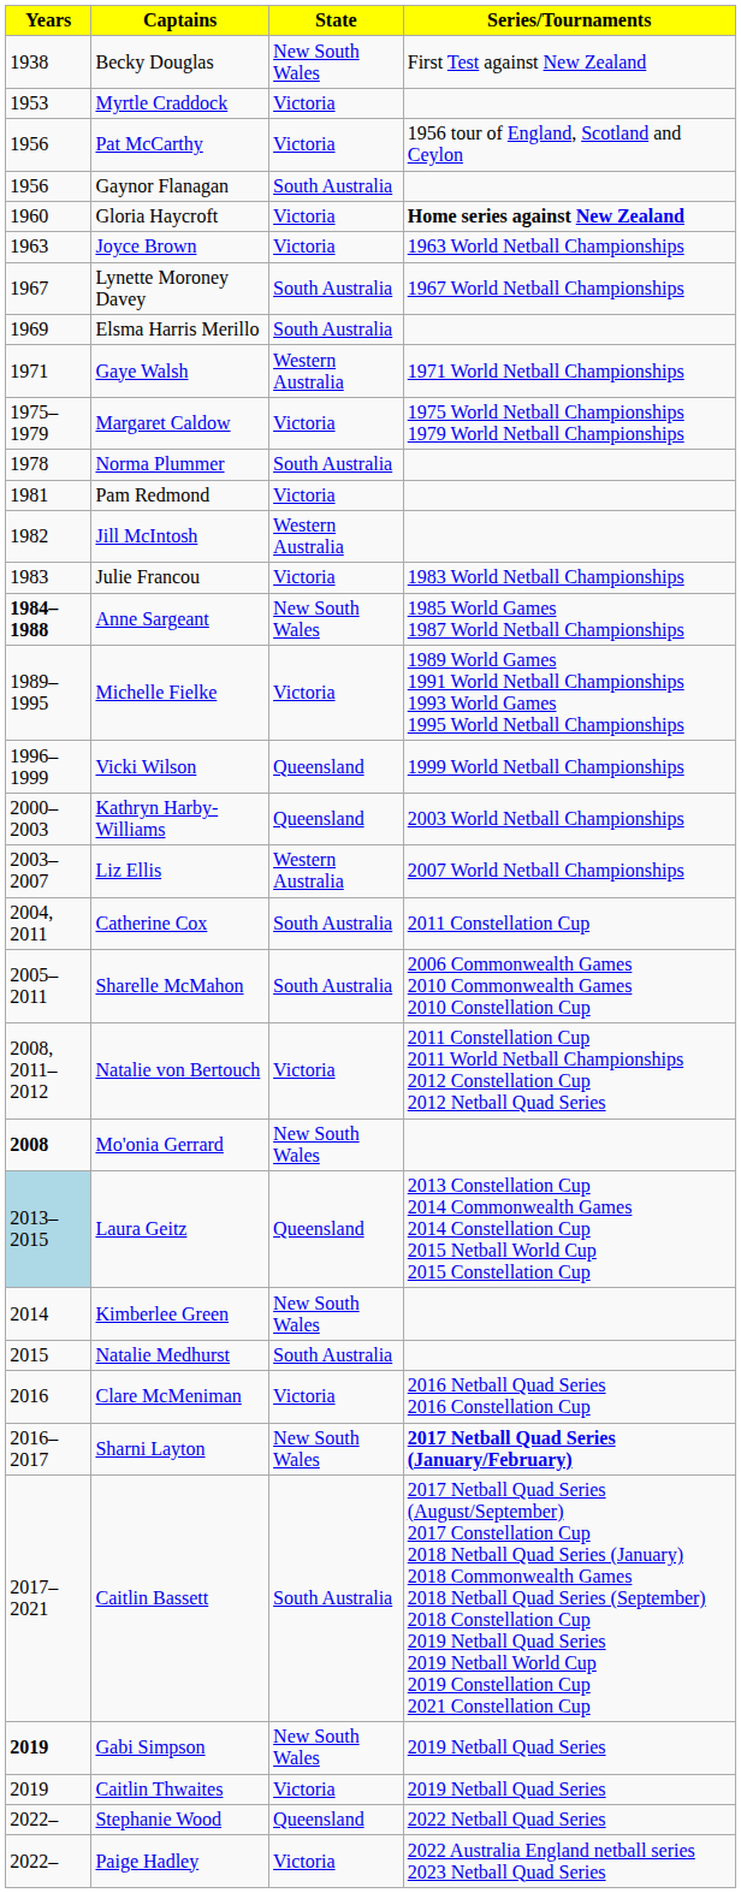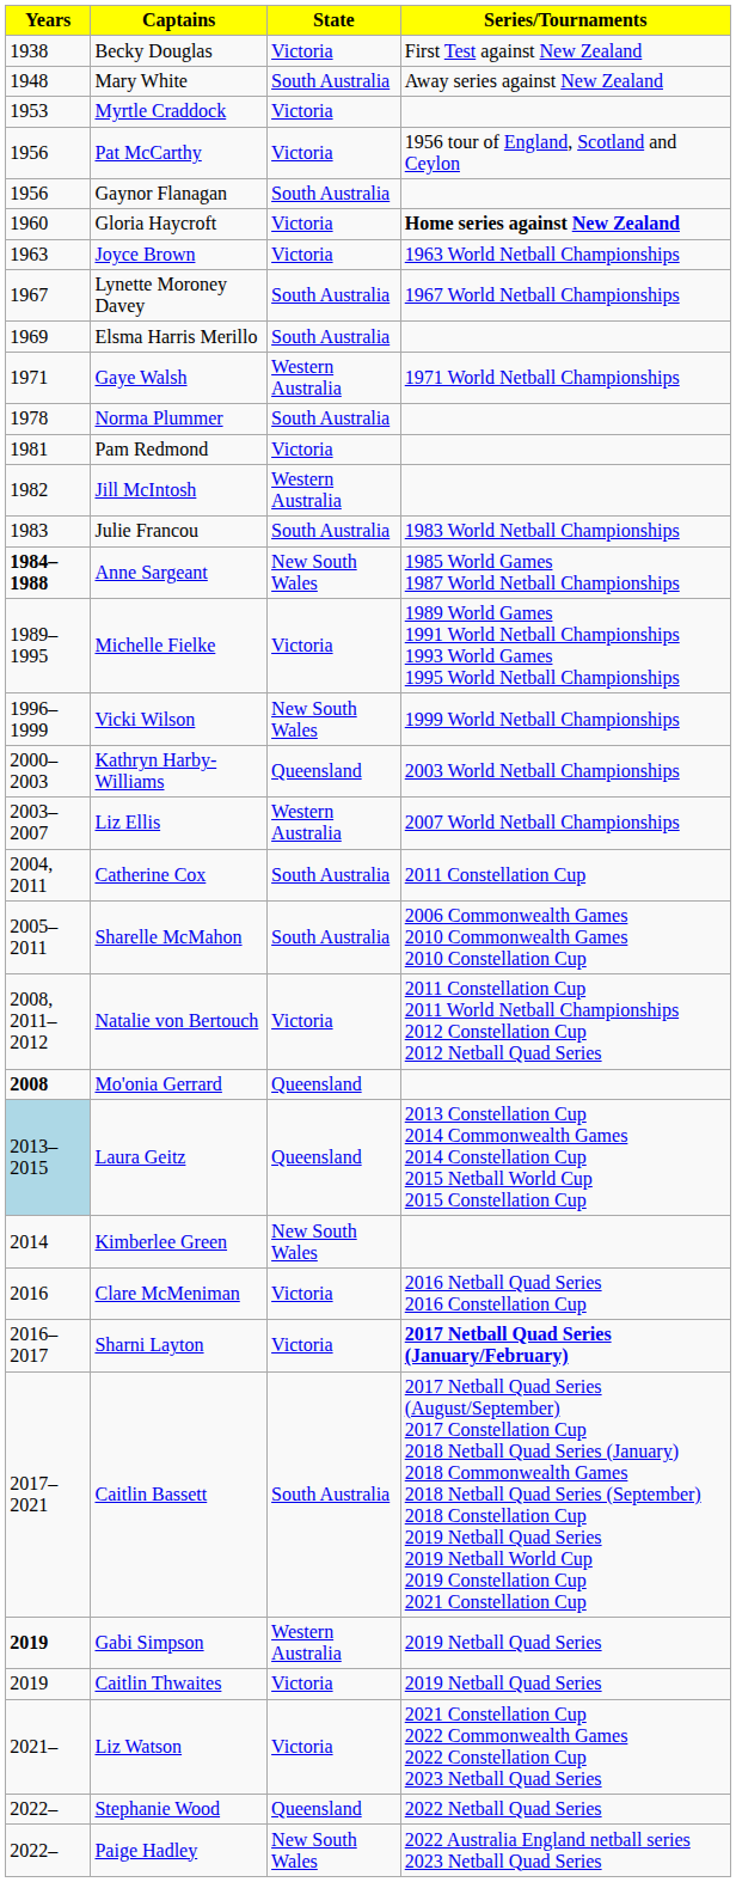 <table class="wikitable collapsible" border="1">
 <tr>
 <th style="background:yellow;"><span>Years</span></th>
 <th style="background:yellow;"><span>Captains</span></th>
 <th style="background:yellow;"><span>State</span></th>
 <th style="background:yellow;"><span>Series/Tournaments</span></th>
 </tr>
 <tr>
 <td>1938</td>
 <td>Becky Douglas</td>
-<td><a href='#'>New South Wales</a></td>
+<td><a href='#'>Victoria</a></td>
 <td>First <a href='#'>Test</a> against <a href='#'>New Zealand</a></td>
+</tr>
+<tr>
+<td>1948</td>
+<td Mary White (netball)>Mary White</td>
+<td><a href='#'>South Australia</a></td>
+<td>Away series against <a href='#'>New Zealand</a></td>
 </tr>
 <tr>
 <td>1953</td>
 <td><a href='#'>Myrtle Craddock</a></td>
 <td><a href='#'>Victoria</a></td>
 <td></td>
 </tr>
 <tr>
 <td>1956</td>
 <td><a href='#'>Pat McCarthy</a></td>
 <td><a href='#'>Victoria</a></td>
 <td>1956 tour of <a href='#'>England</a>, <a href='#'>Scotland</a> and <a href='#'>Ceylon</a></td>
 </tr>
 <tr>
 <td>1956</td>
 <td>Gaynor Flanagan</td>
 <td><a href='#'>South Australia</a></td>
 <td></td>
 </tr>
 <tr>
 <td>1960</td>
 <td>Gloria Haycroft</td>
 <td><a href='#'>Victoria</a></td>
 <td><strong>Home series against <a href='#'>New Zealand</a></strong></td>
 </tr>
 <tr>
 <td>1963</td>
 <td><a href='#'>Joyce Brown</a></td>
 <td><a href='#'>Victoria</a></td>
 <td><a href='#'>1963 World Netball Championships</a></td>
 </tr>
 <tr>
 <td>1967</td>
 <td>Lynette Moroney Davey</td>
 <td><a href='#'>South Australia</a></td>
 <td><a href='#'>1967 World Netball Championships</a></td>
 </tr>
 <tr>
 <td>1969</td>
 <td>Elsma Harris Merillo</td>
 <td><a href='#'>South Australia</a></td>
 <td></td>
 </tr>
 <tr>
 <td>1971</td>
 <td><a href='#'>Gaye Walsh</a></td>
 <td><a href='#'>Western Australia</a></td>
 <td><a href='#'>1971 World Netball Championships</a></td>
 </tr>
 <tr>
-<td>1975–1979</td>
-<td><a href='#'>Margaret Caldow</a></td>
-<td><a href='#'>Victoria</a></td>
-<td><a href='#'>1975 World Netball Championships</a><br><a href='#'>1979 World Netball Championships</a></td>
-</tr>
-<tr>
 <td>1978</td>
 <td><a href='#'>Norma Plummer</a></td>
 <td><a href='#'>South Australia</a></td>
 <td></td>
 </tr>
 <tr>
 <td>1981</td>
 <td>Pam Redmond</td>
 <td><a href='#'>Victoria</a></td>
 <td></td>
 </tr>
 <tr>
 <td>1982</td>
 <td><a href='#'>Jill McIntosh</a></td>
 <td><a href='#'>Western Australia</a></td>
 <td></td>
 </tr>
 <tr>
 <td>1983</td>
 <td>Julie Francou</td>
-<td><a href='#'>Victoria</a></td>
+<td><a href='#'>South Australia</a></td>
 <td><a href='#'>1983 World Netball Championships</a></td>
 </tr>
 <tr>
 <td><strong>1984–1988</strong></td>
 <td><a href='#'>Anne Sargeant</a></td>
 <td><a href='#'>New South Wales</a></td>
 <td><a href='#'>1985 World Games</a><br><a href='#'>1987 World Netball Championships</a></td>
 </tr>
 <tr>
 <td>1989–1995</td>
 <td><a href='#'>Michelle Fielke</a></td>
 <td><a href='#'>Victoria</a></td>
 <td><a href='#'>1989 World Games</a><br><a href='#'>1991 World Netball Championships</a><br><a href='#'>1993 World Games</a><br><a href='#'>1995 World Netball Championships</a></td>
 </tr>
 <tr>
 <td>1996–1999</td>
 <td><a href='#'>Vicki Wilson</a></td>
-<td><a href='#'>Queensland</a></td>
+<td><a href='#'>New South Wales</a></td>
 <td><a href='#'>1999 World Netball Championships</a></td>
 </tr>
 <tr>
 <td>2000–2003</td>
 <td><a href='#'>Kathryn Harby-Williams</a></td>
 <td><a href='#'>Queensland</a></td>
 <td><a href='#'>2003 World Netball Championships</a></td>
 </tr>
 <tr>
 <td>2003–2007</td>
 <td><a href='#'>Liz Ellis</a></td>
 <td><a href='#'>Western Australia</a></td>
 <td><a href='#'>2007 World Netball Championships</a></td>
 </tr>
 <tr>
 <td>2004, 2011</td>
 <td><a href='#'>Catherine Cox</a></td>
 <td><a href='#'>South Australia</a></td>
 <td><a href='#'>2011 Constellation Cup</a></td>
 </tr>
 <tr>
 <td>2005–2011</td>
 <td><a href='#'>Sharelle McMahon</a></td>
 <td><a href='#'>South Australia</a></td>
 <td><a href='#'>2006 Commonwealth Games</a><br><a href='#'>2010 Commonwealth Games</a><br><a href='#'>2010 Constellation Cup</a></td>
 </tr>
 <tr>
 <td>2008,<br>2011–2012</td>
 <td><a href='#'>Natalie von Bertouch</a></td>
 <td><a href='#'>Victoria</a></td>
 <td><a href='#'>2011 Constellation Cup</a><br><a href='#'>2011 World Netball Championships</a><br><a href='#'>2012 Constellation Cup</a><br><a href='#'>2012 Netball Quad Series</a></td>
 </tr>
 <tr>
 <td><strong>2008</strong></td>
 <td><a href='#'>Mo'onia Gerrard</a></td>
-<td><a href='#'>New South Wales</a></td>
+<td><a href='#'>Queensland</a></td>
 <td></td>
 </tr>
 <tr>
 <td style="background: lightblue;">2013–2015</td>
 <td><a href='#'>Laura Geitz</a></td>
 <td><a href='#'>Queensland</a></td>
 <td><a href='#'>2013 Constellation Cup</a><br><a href='#'>2014 Commonwealth Games</a><br><a href='#'>2014 Constellation Cup</a><br><a href='#'>2015 Netball World Cup</a><br><a href='#'>2015 Constellation Cup</a></td>
 </tr>
 <tr>
 <td>2014</td>
 <td><a href='#'>Kimberlee Green</a></td>
 <td><a href='#'>New South Wales</a></td>
 <td></td>
 </tr>
 <tr>
-<td>2015</td>
-<td><a href='#'>Natalie Medhurst</a></td>
-<td><a href='#'>South Australia</a></td>
-<td></td>
-</tr>
-<tr>
 <td>2016</td>
 <td><a href='#'>Clare McMeniman</a></td>
 <td><a href='#'>Victoria</a></td>
 <td><a href='#'>2016 Netball Quad Series</a><br><a href='#'>2016 Constellation Cup</a></td>
 </tr>
 <tr>
 <td>2016–2017</td>
 <td><a href='#'>Sharni Layton</a></td>
-<td><a href='#'>New South Wales</a></td>
+<td><a href='#'>Victoria</a></td>
 <td><strong><a href='#'>2017 Netball Quad Series (January/February)</a></strong></td>
 </tr>
 <tr>
 <td>2017–2021</td>
 <td><a href='#'>Caitlin Bassett</a></td>
 <td><a href='#'>South Australia</a></td>
 <td><a href='#'>2017 Netball Quad Series (August/September)</a><br><a href='#'>2017 Constellation Cup</a><br><a href='#'>2018 Netball Quad Series (January)</a><br><a href='#'>2018 Commonwealth Games</a><br><a href='#'>2018 Netball Quad Series (September)</a><br><a href='#'>2018 Constellation Cup</a><br><a href='#'>2019 Netball Quad Series</a> <em></em><br><a href='#'>2019 Netball World Cup</a><br><a href='#'>2019 Constellation Cup</a><br><a href='#'>2021 Constellation Cup</a>  <em></em></td>
 </tr>
 <tr>
 <td><strong>2019</strong></td>
 <td><a href='#'>Gabi Simpson</a></td>
-<td><a href='#'>New South Wales</a></td>
+<td><a href='#'>Western Australia</a></td>
 <td><a href='#'>2019 Netball Quad Series</a> <em></em></td>
 </tr>
 <tr>
 <td>2019</td>
 <td><a href='#'>Caitlin Thwaites</a></td>
 <td><a href='#'>Victoria</a></td>
 <td><a href='#'>2019 Netball Quad Series</a> <em></em></td>
+</tr>
+<tr>
+<td>2021–</td>
+<td><a href='#'>Liz Watson</a></td>
+<td><a href='#'>Victoria</a></td>
+<td><a href='#'>2021 Constellation Cup</a> <em></em><br><a href='#'>2022 Commonwealth Games</a><br><a href='#'>2022 Constellation Cup</a><br><a href='#'>2023 Netball Quad Series</a></td>
 </tr>
 <tr>
 <td>2022–</td>
 <td><a href='#'>Stephanie Wood</a></td>
 <td><a href='#'>Queensland</a></td>
 <td><a href='#'>2022 Netball Quad Series</a> <em></em></td>
 </tr>
 <tr>
 <td>2022–</td>
 <td><a href='#'>Paige Hadley</a></td>
-<td><a href='#'>Victoria</a></td>
+<td><a href='#'>New South Wales</a></td>
 <td><a href='#'>2022 Australia England netball series</a><em></em><br><a href='#'>2023 Netball Quad Series</a> <em></em></td>
 </tr>
 </table>
